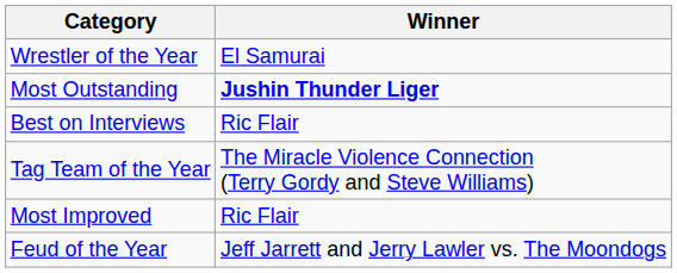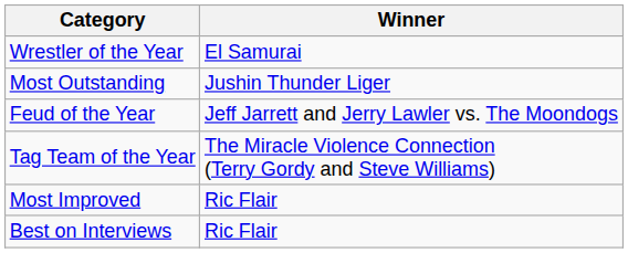 <table class="wikitable">
 <tr>
 <th>Category</th>
 <th>Winner</th>
 </tr>
 <tr>
 <td><a href='#'>Wrestler of the Year</a></td>
 <td><a href='#'>El Samurai</a></td>
 </tr>
 <tr>
 <td><a href='#'>Most Outstanding</a></td>
-<td><strong><a href='#'>Jushin Thunder Liger</a></strong></td>
+<td><a href='#'>Jushin Thunder Liger</a></td>
 </tr>
 <tr>
-<td><a href='#'>Best on Interviews</a></td>
-<td><a href='#'>Ric Flair</a></td>
+<td><a href='#'>Feud of the Year</a></td>
+<td><a href='#'>Jeff Jarrett</a> and <a href='#'>Jerry Lawler</a> vs. <a href='#'>The Moondogs</a></td>
 </tr>
 <tr>
 <td><a href='#'>Tag Team of the Year</a></td>
 <td><a href='#'>The Miracle Violence Connection</a><br>(<a href='#'>Terry Gordy</a> and <a href='#'>Steve Williams</a>)</td>
 </tr>
 <tr>
 <td><a href='#'>Most Improved</a></td>
 <td><a href='#'>Ric Flair</a></td>
 </tr>
 <tr>
-<td><a href='#'>Feud of the Year</a></td>
-<td><a href='#'>Jeff Jarrett</a> and <a href='#'>Jerry Lawler</a> vs. <a href='#'>The Moondogs</a></td>
+<td><a href='#'>Best on Interviews</a></td>
+<td><a href='#'>Ric Flair</a></td>
 </tr>
 </table>
